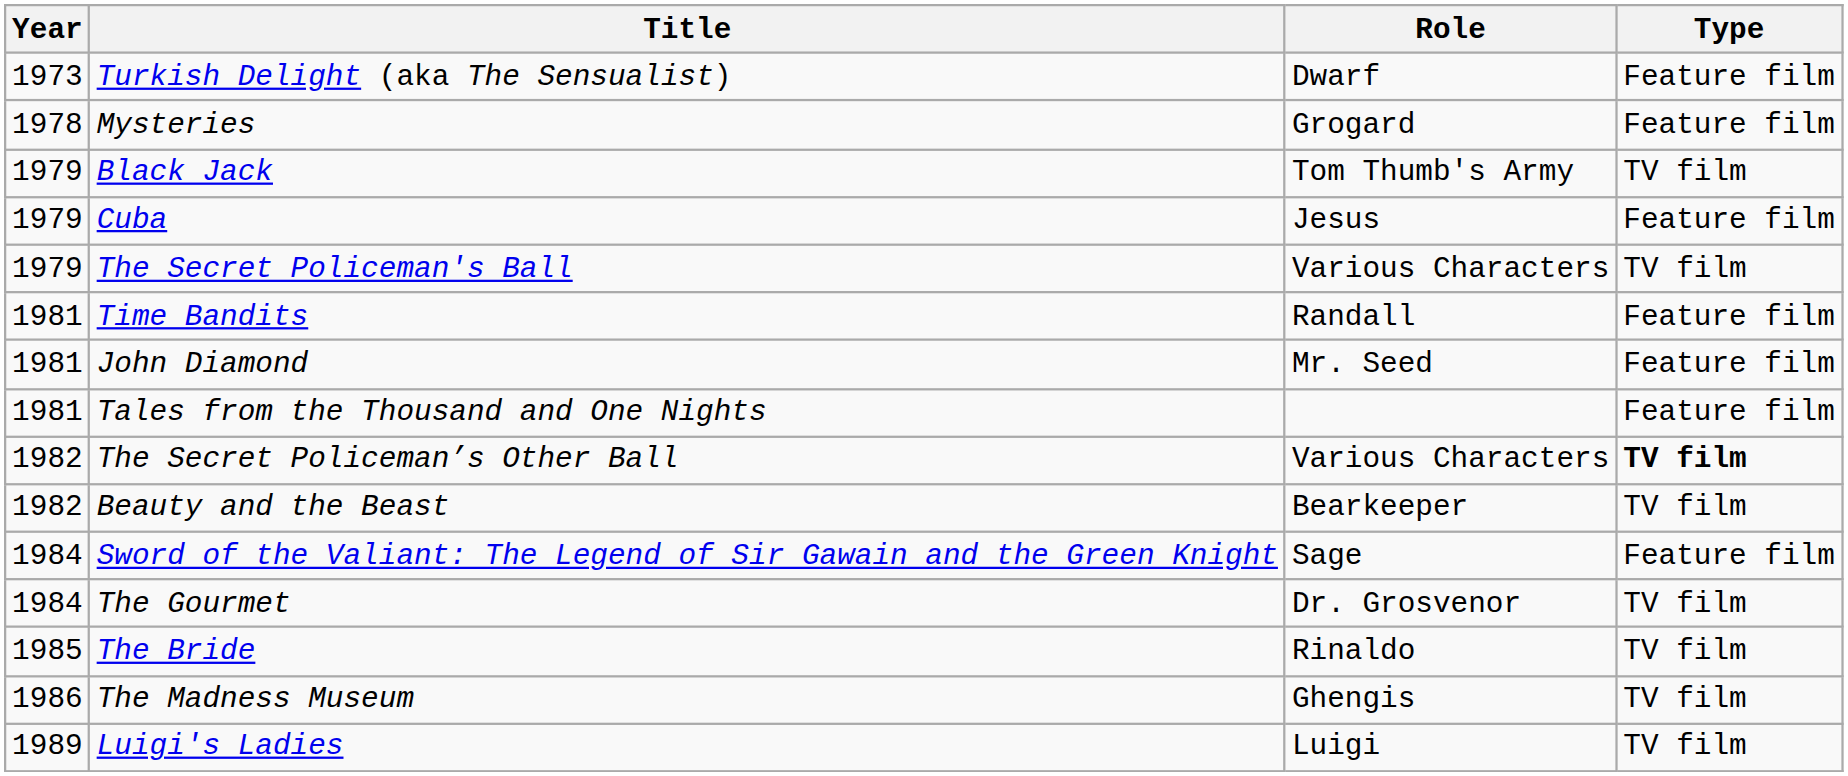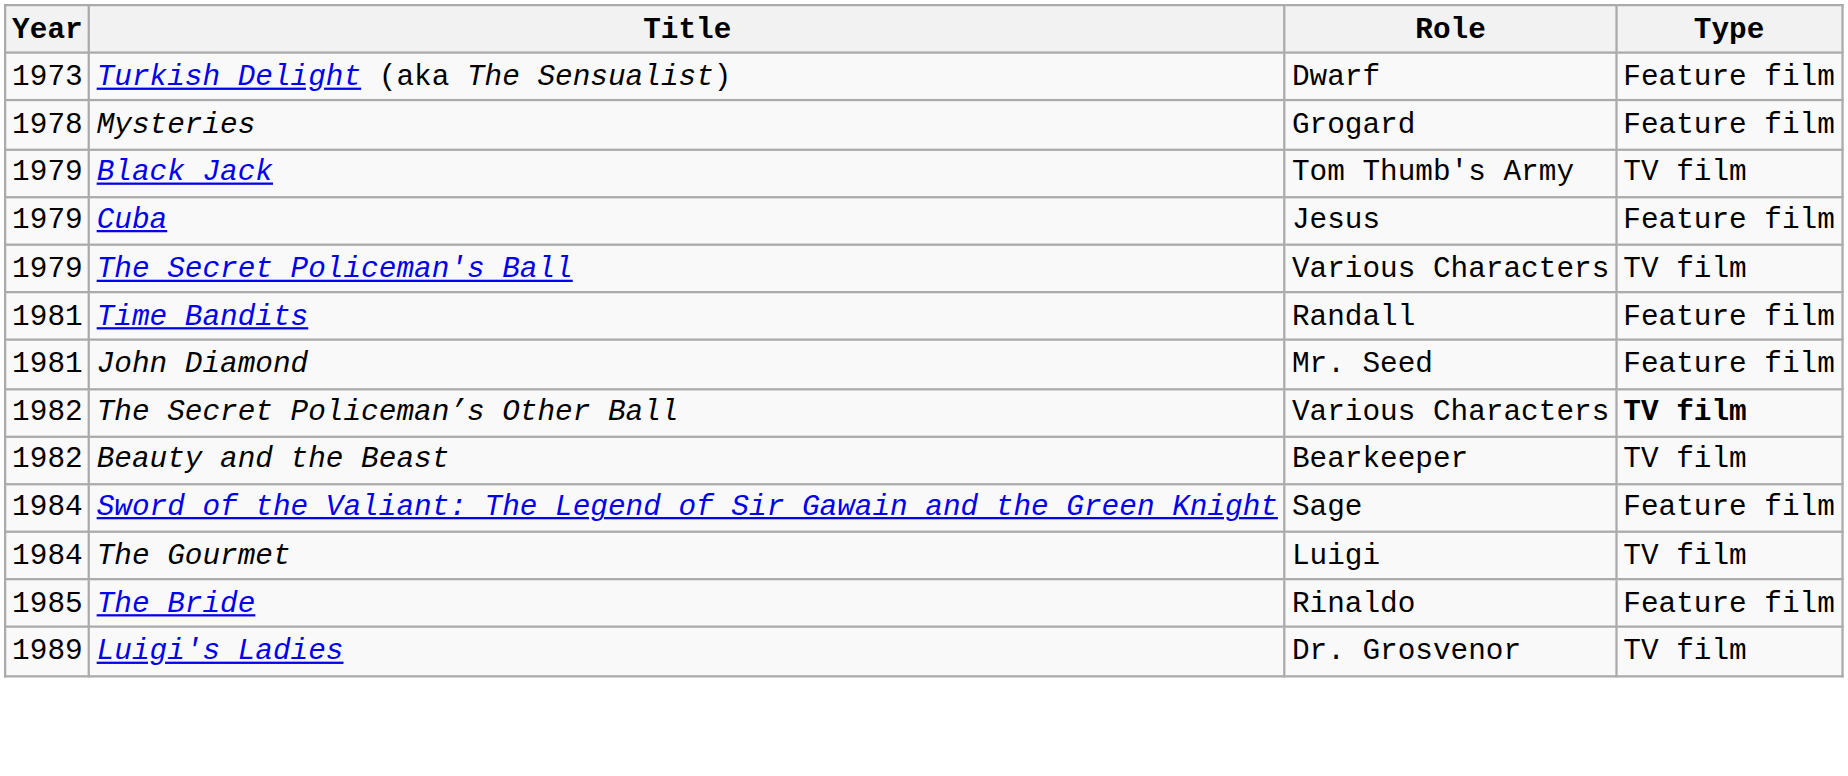 <table class="wikitable">
 <tr>
 <th>Year</th>
 <th>Title</th>
 <th>Role</th>
 <th>Type</th>
 </tr>
 <tr>
 <td>1973</td>
 <td><em><a href='#'>Turkish Delight</a></em> (aka <em>The Sensualist</em>)</td>
 <td>Dwarf</td>
 <td>Feature film</td>
 </tr>
 <tr>
 <td>1978</td>
 <td><em>Mysteries</em></td>
 <td>Grogard</td>
 <td>Feature film</td>
 </tr>
 <tr>
 <td>1979</td>
 <td><em><a href='#'>Black Jack</a></em></td>
 <td>Tom Thumb's Army</td>
 <td>TV film</td>
 </tr>
 <tr>
 <td>1979</td>
 <td><em><a href='#'>Cuba</a></em></td>
 <td>Jesus</td>
 <td>Feature film</td>
 </tr>
 <tr>
 <td>1979</td>
 <td><em><a href='#'>The Secret Policeman's Ball</a></em></td>
 <td>Various Characters</td>
 <td>TV film</td>
 </tr>
 <tr>
 <td>1981</td>
 <td><em><a href='#'>Time Bandits</a></em></td>
 <td>Randall</td>
 <td>Feature film</td>
 </tr>
 <tr>
 <td>1981</td>
 <td><em>John Diamond</em></td>
 <td>Mr. Seed</td>
 <td>Feature film</td>
 </tr>
 <tr>
-<td>1981</td>
-<td><em>Tales from the Thousand and One Nights</em></td>
-<td></td>
-<td>Feature film</td>
-</tr>
-<tr>
 <td>1982</td>
 <td><em>The Secret Policeman’s Other Ball</em></td>
 <td>Various Characters</td>
 <td><strong>TV film</strong></td>
 </tr>
 <tr>
 <td>1982</td>
 <td><em>Beauty and the Beast</em></td>
 <td>Bearkeeper</td>
 <td>TV film</td>
 </tr>
 <tr>
 <td>1984</td>
 <td><em><a href='#'>Sword of the Valiant: The Legend of Sir Gawain and the Green Knight</a></em></td>
 <td>Sage</td>
 <td>Feature film</td>
 </tr>
 <tr>
 <td>1984</td>
 <td><em>The Gourmet</em></td>
-<td>Dr. Grosvenor</td>
+<td>Luigi</td>
 <td>TV film</td>
 </tr>
 <tr>
 <td>1985</td>
 <td><em><a href='#'>The Bride</a></em></td>
 <td>Rinaldo</td>
-<td>TV film</td>
-</tr>
-<tr>
-<td>1986</td>
-<td><em>The Madness Museum</em></td>
-<td>Ghengis</td>
-<td>TV film</td>
+<td>Feature film</td>
 </tr>
 <tr>
 <td>1989</td>
 <td><em><a href='#'>Luigi's Ladies</a></em></td>
-<td>Luigi</td>
+<td>Dr. Grosvenor</td>
 <td>TV film</td>
 </tr>
 </table>
